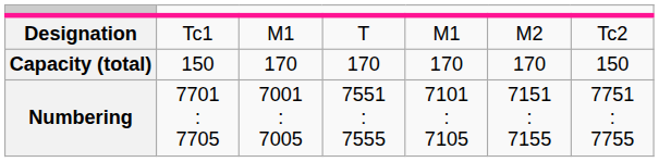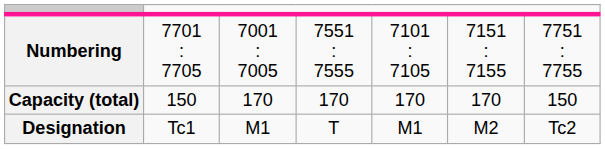 <table class="wikitable" style="text-align:center">
 <tr style="border-bottom: 4px solid deeppink">
 <td style="background:#ccc"></td>
 <td colspan="6"> </td>
 </tr>
 <tr>
-<th>Designation</th>
-<td width="60">Tc1</td>
-<td width="60">M1</td>
-<td width="60">T</td>
-<td width="60">M1</td>
-<td width="60">M2</td>
-<td width="60">Tc2</td>
+<th>Numbering</th>
+<td>7701<br>:<br>7705</td>
+<td>7001<br>:<br>7005</td>
+<td>7551<br>:<br>7555</td>
+<td>7101<br>:<br>7105</td>
+<td>7151<br>:<br>7155</td>
+<td>7751<br>:<br>7755</td>
 </tr>
 <tr>
 <th>Capacity (total)</th>
 <td>150</td>
 <td>170</td>
 <td>170</td>
 <td>170</td>
 <td>170</td>
 <td>150</td>
 </tr>
 <tr>
-<th>Numbering</th>
-<td>7701<br>:<br>7705</td>
-<td>7001<br>:<br>7005</td>
-<td>7551<br>:<br>7555</td>
-<td>7101<br>:<br>7105</td>
-<td>7151<br>:<br>7155</td>
-<td>7751<br>:<br>7755</td>
+<th>Designation</th>
+<td width="60">Tc1</td>
+<td width="60">M1</td>
+<td width="60">T</td>
+<td width="60">M1</td>
+<td width="60">M2</td>
+<td width="60">Tc2</td>
 </tr>
 </table>
